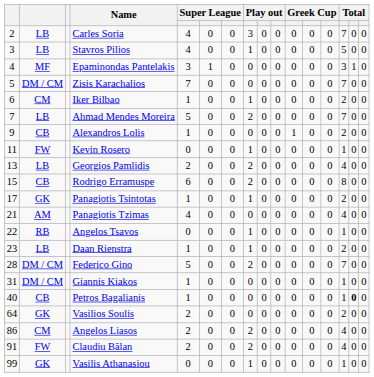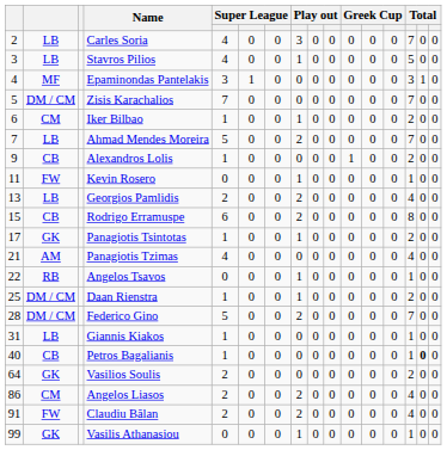 <table class="wikitable sortable" style="text-align:center">
 <tr>
 <th rowspan="2"></th>
 <th rowspan="2"></th>
 <th rowspan="2"></th>
 <th rowspan="2">Name</th>
 <th colspan="3">Super League</th>
 <th colspan="3">Play out</th>
 <th colspan="3">Greek Cup</th>
 <th colspan="3">Total</th>
 </tr>
 <tr>
 <th></th>
 <th></th>
 <th></th>
 <th></th>
 <th></th>
 <th></th>
 <th></th>
 <th></th>
 <th></th>
 <th></th>
 <th></th>
 <th></th>
 </tr>
 <tr>
 <td>2</td>
 <td><a href='#'>LB</a></td>
 <td></td>
 <td align="left"><a href='#'>Carles Soria</a></td>
 <td>4</td>
 <td>0</td>
 <td>0</td>
 <td>3</td>
 <td>0</td>
 <td>0</td>
 <td>0</td>
 <td>0</td>
 <td>0</td>
 <td>7</td>
 <td>0</td>
 <td>0</td>
 </tr>
 <tr>
 <td>3</td>
 <td><a href='#'>LB</a></td>
 <td></td>
 <td align="left"><a href='#'>Stavros Pilios</a></td>
 <td>4</td>
 <td>0</td>
 <td>0</td>
 <td>1</td>
 <td>0</td>
 <td>0</td>
 <td>0</td>
 <td>0</td>
 <td>0</td>
 <td>5</td>
 <td>0</td>
 <td>0</td>
 </tr>
 <tr>
 <td>4</td>
 <td><a href='#'>MF</a></td>
 <td></td>
 <td align="left"><a href='#'>Epaminondas Pantelakis</a></td>
 <td>3</td>
 <td>1</td>
 <td>0</td>
 <td>0</td>
 <td>0</td>
 <td>0</td>
 <td>0</td>
 <td>0</td>
 <td>0</td>
 <td>3</td>
 <td>1</td>
 <td>0</td>
 </tr>
 <tr>
 <td>5</td>
 <td><a href='#'>DM / CM</a></td>
 <td></td>
 <td align="left"><a href='#'>Zisis Karachalios</a></td>
 <td>7</td>
 <td>0</td>
 <td>0</td>
 <td>0</td>
 <td>0</td>
 <td>0</td>
 <td>0</td>
 <td>0</td>
 <td>0</td>
 <td>7</td>
 <td>0</td>
 <td>0</td>
 </tr>
 <tr>
 <td>6</td>
 <td><a href='#'>CM</a></td>
 <td></td>
 <td align="left"><a href='#'>Iker Bilbao</a></td>
 <td>1</td>
 <td>0</td>
 <td>0</td>
 <td>1</td>
 <td>0</td>
 <td>0</td>
 <td>0</td>
 <td>0</td>
 <td>0</td>
 <td>2</td>
 <td>0</td>
 <td>0</td>
 </tr>
 <tr>
 <td>7</td>
 <td><a href='#'>LB</a></td>
 <td> </td>
 <td align="left"><a href='#'>Ahmad Mendes Moreira</a></td>
 <td>5</td>
 <td>0</td>
 <td>0</td>
 <td>2</td>
 <td>0</td>
 <td>0</td>
 <td>0</td>
 <td>0</td>
 <td>0</td>
 <td>7</td>
 <td>0</td>
 <td>0</td>
 </tr>
 <tr>
 <td>9</td>
 <td><a href='#'>CB</a></td>
 <td></td>
 <td align="left"><a href='#'>Alexandros Lolis</a></td>
 <td>1</td>
 <td>0</td>
 <td>0</td>
 <td>0</td>
 <td>0</td>
 <td>0</td>
 <td>1</td>
 <td>0</td>
 <td>0</td>
 <td>2</td>
 <td>0</td>
 <td>0</td>
 </tr>
 <tr>
 <td>11</td>
 <td><a href='#'>FW</a></td>
 <td></td>
 <td align="left"><a href='#'>Kevin Rosero</a></td>
 <td>0</td>
 <td>0</td>
 <td>0</td>
 <td>1</td>
 <td>0</td>
 <td>0</td>
 <td>0</td>
 <td>0</td>
 <td>0</td>
 <td>1</td>
 <td>0</td>
 <td>0</td>
 </tr>
 <tr>
 <td>13</td>
 <td><a href='#'>LB</a></td>
 <td></td>
 <td align="left"><a href='#'>Georgios Pamlidis</a></td>
 <td>2</td>
 <td>0</td>
 <td>0</td>
 <td>2</td>
 <td>0</td>
 <td>0</td>
 <td>0</td>
 <td>0</td>
 <td>0</td>
 <td>4</td>
 <td>0</td>
 <td>0</td>
 </tr>
 <tr>
 <td>15</td>
 <td><a href='#'>CB</a></td>
 <td></td>
 <td align="left"><a href='#'>Rodrigo Erramuspe</a></td>
 <td>6</td>
 <td>0</td>
 <td>0</td>
 <td>2</td>
 <td>0</td>
 <td>0</td>
 <td>0</td>
 <td>0</td>
 <td>0</td>
 <td>8</td>
 <td>0</td>
 <td>0</td>
 </tr>
 <tr>
 <td>17</td>
 <td><a href='#'>GK</a></td>
 <td></td>
 <td align="left"><a href='#'>Panagiotis Tsintotas</a></td>
 <td>1</td>
 <td>0</td>
 <td>0</td>
 <td>1</td>
 <td>0</td>
 <td>0</td>
 <td>0</td>
 <td>0</td>
 <td>0</td>
 <td>2</td>
 <td>0</td>
 <td>0</td>
 </tr>
 <tr>
 <td>21</td>
 <td><a href='#'>AM</a></td>
 <td></td>
 <td align="left"><a href='#'>Panagiotis Tzimas</a></td>
 <td>4</td>
 <td>0</td>
 <td>0</td>
 <td>0</td>
 <td>0</td>
 <td>0</td>
 <td>0</td>
 <td>0</td>
 <td>0</td>
 <td>4</td>
 <td>0</td>
 <td>0</td>
 </tr>
 <tr>
 <td>22</td>
 <td><a href='#'>RB</a></td>
 <td></td>
 <td align="left"><a href='#'>Angelos Tsavos</a></td>
 <td>0</td>
 <td>0</td>
 <td>0</td>
 <td>1</td>
 <td>0</td>
 <td>0</td>
 <td>0</td>
 <td>0</td>
 <td>0</td>
 <td>1</td>
 <td>0</td>
 <td>0</td>
 </tr>
 <tr>
-<td>23</td>
-<td><a href='#'>LB</a></td>
+<td>25</td>
+<td><a href='#'>DM / CM</a></td>
 <td></td>
 <td align="left"><a href='#'>Daan Rienstra</a></td>
 <td>1</td>
 <td>0</td>
 <td>0</td>
 <td>1</td>
 <td>0</td>
 <td>0</td>
 <td>0</td>
 <td>0</td>
 <td>0</td>
 <td>2</td>
 <td>0</td>
 <td>0</td>
 </tr>
 <tr>
 <td>28</td>
 <td><a href='#'>DM / CM</a></td>
 <td></td>
 <td align="left"><a href='#'>Federico Gino</a></td>
 <td>5</td>
 <td>0</td>
 <td>0</td>
 <td>2</td>
 <td>0</td>
 <td>0</td>
 <td>0</td>
 <td>0</td>
 <td>0</td>
 <td>7</td>
 <td>0</td>
 <td>0</td>
 </tr>
 <tr>
 <td>31</td>
-<td><a href='#'>DM / CM</a></td>
+<td><a href='#'>LB</a></td>
 <td></td>
 <td align="left"><a href='#'>Giannis Kiakos</a></td>
 <td>1</td>
 <td>0</td>
 <td>0</td>
 <td>0</td>
 <td>0</td>
 <td>0</td>
 <td>0</td>
 <td>0</td>
 <td>0</td>
 <td>1</td>
 <td>0</td>
 <td>0</td>
 </tr>
 <tr>
 <td>40</td>
 <td><a href='#'>CB</a></td>
 <td></td>
 <td align="left"><a href='#'>Petros Bagalianis</a></td>
 <td>1</td>
 <td>0</td>
 <td>0</td>
 <td>0</td>
 <td>0</td>
 <td>0</td>
 <td>0</td>
 <td>0</td>
 <td>0</td>
 <td>1</td>
 <td><strong>0</strong></td>
 <td>0</td>
 </tr>
 <tr>
 <td>64</td>
 <td><a href='#'>GK</a></td>
 <td></td>
 <td align="left"><a href='#'>Vasilios Soulis</a></td>
 <td>2</td>
 <td>0</td>
 <td>0</td>
 <td>0</td>
 <td>0</td>
 <td>0</td>
 <td>0</td>
 <td>0</td>
 <td>0</td>
 <td>2</td>
 <td>0</td>
 <td>0</td>
 </tr>
 <tr>
 <td>86</td>
 <td><a href='#'>CM</a></td>
 <td></td>
 <td align="left"><a href='#'>Angelos Liasos</a></td>
 <td>2</td>
 <td>0</td>
 <td>0</td>
 <td>2</td>
 <td>0</td>
 <td>0</td>
 <td>0</td>
 <td>0</td>
 <td>0</td>
 <td>4</td>
 <td>0</td>
 <td>0</td>
 </tr>
 <tr>
 <td>91</td>
 <td><a href='#'>FW</a></td>
 <td></td>
 <td align="left"><a href='#'>Claudiu Bălan</a></td>
 <td>2</td>
 <td>0</td>
 <td>0</td>
 <td>2</td>
 <td>0</td>
 <td>0</td>
 <td>0</td>
 <td>0</td>
 <td>0</td>
 <td>4</td>
 <td>0</td>
 <td>0</td>
 </tr>
 <tr>
 <td>99</td>
 <td><a href='#'>GK</a></td>
 <td></td>
 <td align="left"><a href='#'>Vasilis Athanasiou</a></td>
 <td>0</td>
 <td>0</td>
 <td>0</td>
 <td>1</td>
 <td>0</td>
 <td>0</td>
 <td>0</td>
 <td>0</td>
 <td>0</td>
 <td>1</td>
 <td>0</td>
 <td>0</td>
 </tr>
 </table>
